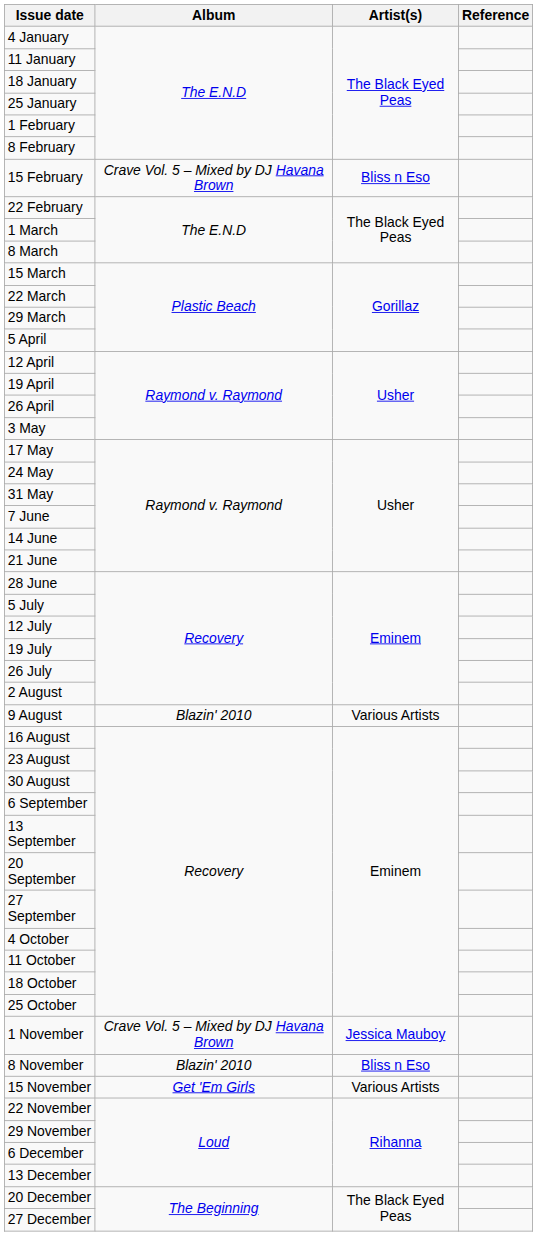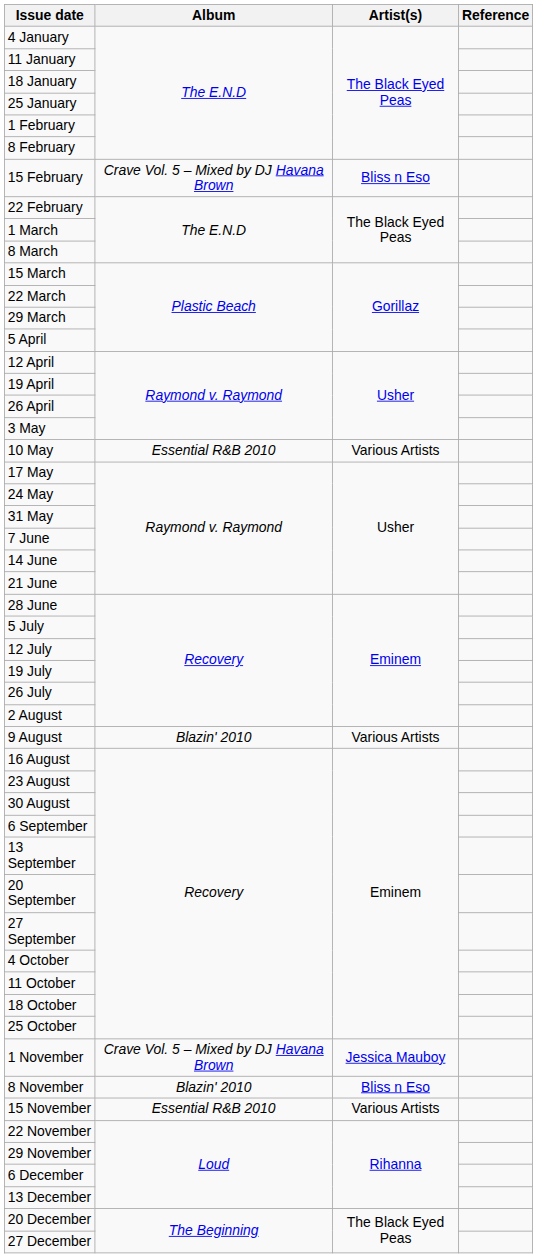 <table class="wikitable">
 <tr>
 <th>Issue date</th>
 <th>Album</th>
 <th>Artist(s)</th>
 <th>Reference</th>
 </tr>
 <tr>
 <td align="left">4 January</td>
 <td align="center" rowspan="6"><em><a href='#'>The E.N.D</a></em></td>
 <td align="center" rowspan="6"><a href='#'>The Black Eyed Peas</a></td>
 <td align="center"></td>
 </tr>
 <tr>
 <td align="left">11 January</td>
 <td align="center"></td>
 </tr>
 <tr>
 <td align="left">18 January</td>
 <td align="center"></td>
 </tr>
 <tr>
 <td align="left">25 January</td>
 <td align="center"></td>
 </tr>
 <tr>
 <td align="left">1 February</td>
 <td align="center"></td>
 </tr>
 <tr>
 <td align="left">8 February</td>
 <td align="center"></td>
 </tr>
 <tr>
 <td align="left">15 February</td>
 <td align="center"><em>Crave Vol. 5 – Mixed by DJ <a href='#'>Havana Brown</a></em></td>
 <td align="center"><a href='#'>Bliss n Eso</a></td>
 <td align="center"></td>
 </tr>
 <tr>
 <td align="left">22 February</td>
 <td align="center" rowspan="3"><em>The E.N.D</em></td>
 <td align="center" rowspan="3">The Black Eyed Peas</td>
 <td align="center"></td>
 </tr>
 <tr>
 <td align="left">1 March</td>
 <td align="center"></td>
 </tr>
 <tr>
 <td align="left">8 March</td>
 <td align="center"></td>
 </tr>
 <tr>
 <td align="left">15 March</td>
 <td align="center" rowspan="4"><em><a href='#'>Plastic Beach</a></em></td>
 <td align="center" rowspan="4"><a href='#'>Gorillaz</a></td>
 <td align="center"></td>
 </tr>
 <tr>
 <td align="left">22 March</td>
 <td align="center"></td>
 </tr>
 <tr>
 <td align="left">29 March</td>
 <td align="center"></td>
 </tr>
 <tr>
 <td align="left">5 April</td>
 <td align="center"></td>
 </tr>
 <tr>
 <td align="left">12 April</td>
 <td align="center" rowspan="4"><em><a href='#'>Raymond v. Raymond</a></em></td>
 <td align="center" rowspan="4"><a href='#'>Usher</a></td>
 <td align="center"></td>
 </tr>
 <tr>
 <td align="left">19 April</td>
 <td align="center"></td>
 </tr>
 <tr>
 <td align="left">26 April</td>
 <td align="center"></td>
 </tr>
 <tr>
 <td align="left">3 May</td>
+<td align="center"></td>
+</tr>
+<tr>
+<td align="left">10 May</td>
+<td align="center"><em>Essential R&B 2010</em></td>
+<td align="center">Various Artists</td>
 <td align="center"></td>
 </tr>
 <tr>
 <td align="left">17 May</td>
 <td align="center" rowspan="6"><em>Raymond v. Raymond</em></td>
 <td align="center" rowspan="6">Usher</td>
 <td align="center"></td>
 </tr>
 <tr>
 <td align="left">24 May</td>
 <td align="center"></td>
 </tr>
 <tr>
 <td align="left">31 May</td>
 <td align="center"></td>
 </tr>
 <tr>
 <td align="left">7 June</td>
 <td align="center"></td>
 </tr>
 <tr>
 <td align="left">14 June</td>
 <td align="center"></td>
 </tr>
 <tr>
 <td align="left">21 June</td>
 <td align="center"></td>
 </tr>
 <tr>
 <td align="left">28 June</td>
 <td align="center" rowspan="6"><em><a href='#'>Recovery</a></em></td>
 <td align="center" rowspan="6"><a href='#'>Eminem</a></td>
 <td align="center"></td>
 </tr>
 <tr>
 <td align="left">5 July</td>
 <td align="center"></td>
 </tr>
 <tr>
 <td align="left">12 July</td>
 <td align="center"></td>
 </tr>
 <tr>
 <td align="left">19 July</td>
 <td align="center"></td>
 </tr>
 <tr>
 <td align="left">26 July</td>
 <td align="center"></td>
 </tr>
 <tr>
 <td align="left">2 August</td>
 <td align="center"></td>
 </tr>
 <tr>
 <td align="left">9 August</td>
 <td align="center"><em>Blazin' 2010</em></td>
 <td align="center">Various Artists</td>
 <td align="center"></td>
 </tr>
 <tr>
 <td align="left">16 August</td>
 <td align="center" rowspan="11"><em>Recovery</em></td>
 <td align="center" rowspan="11">Eminem</td>
 <td align="center"></td>
 </tr>
 <tr>
 <td align="left">23 August</td>
 <td align="center"></td>
 </tr>
 <tr>
 <td align="left">30 August</td>
 <td align="center"></td>
 </tr>
 <tr>
 <td align="left">6 September</td>
 <td align="center"></td>
 </tr>
 <tr>
 <td align="left">13 September</td>
 <td align="center"></td>
 </tr>
 <tr>
 <td align="left">20 September</td>
 <td align="center"></td>
 </tr>
 <tr>
 <td align="left">27 September</td>
 <td align="center"></td>
 </tr>
 <tr>
 <td align="left">4 October</td>
 <td align="center"></td>
 </tr>
 <tr>
 <td align="left">11 October</td>
 <td align="center"></td>
 </tr>
 <tr>
 <td align="left">18 October</td>
 <td align="center"></td>
 </tr>
 <tr>
 <td align="left">25 October</td>
 <td align="center"></td>
 </tr>
 <tr>
 <td align="left">1 November</td>
 <td align="center"><em>Crave Vol. 5 – Mixed by DJ <a href='#'>Havana Brown</a></em></td>
 <td align="center"><a href='#'>Jessica Mauboy</a></td>
 <td align="center"></td>
 </tr>
 <tr>
 <td align="left">8 November</td>
 <td align="center"><em>Blazin' 2010</em></td>
 <td align="center"><a href='#'>Bliss n Eso</a></td>
 <td align="center"></td>
 </tr>
 <tr>
 <td align="left">15 November</td>
-<td align="center"><em><a href='#'>Get 'Em Girls</a></em></td>
+<td align="center"><em>Essential R&B 2010</em></td>
 <td align="center">Various Artists</td>
 <td align="center"></td>
 </tr>
 <tr>
 <td align="left">22 November</td>
 <td align="center" rowspan="4"><em><a href='#'>Loud</a></em></td>
 <td align="center" rowspan="4"><a href='#'>Rihanna</a></td>
 <td align="center"></td>
 </tr>
 <tr>
 <td align="left">29 November</td>
 <td align="center"></td>
 </tr>
 <tr>
 <td align="left">6 December</td>
 <td align="center"></td>
 </tr>
 <tr>
 <td align="left">13 December</td>
 <td align="center"></td>
 </tr>
 <tr>
 <td align="left">20 December</td>
 <td align="center" rowspan="2"><em><a href='#'>The Beginning</a></em></td>
 <td align="center" rowspan="2">The Black Eyed Peas</td>
 <td align="center"></td>
 </tr>
 <tr>
 <td align="left">27 December</td>
 <td align="center"></td>
 </tr>
 </table>
